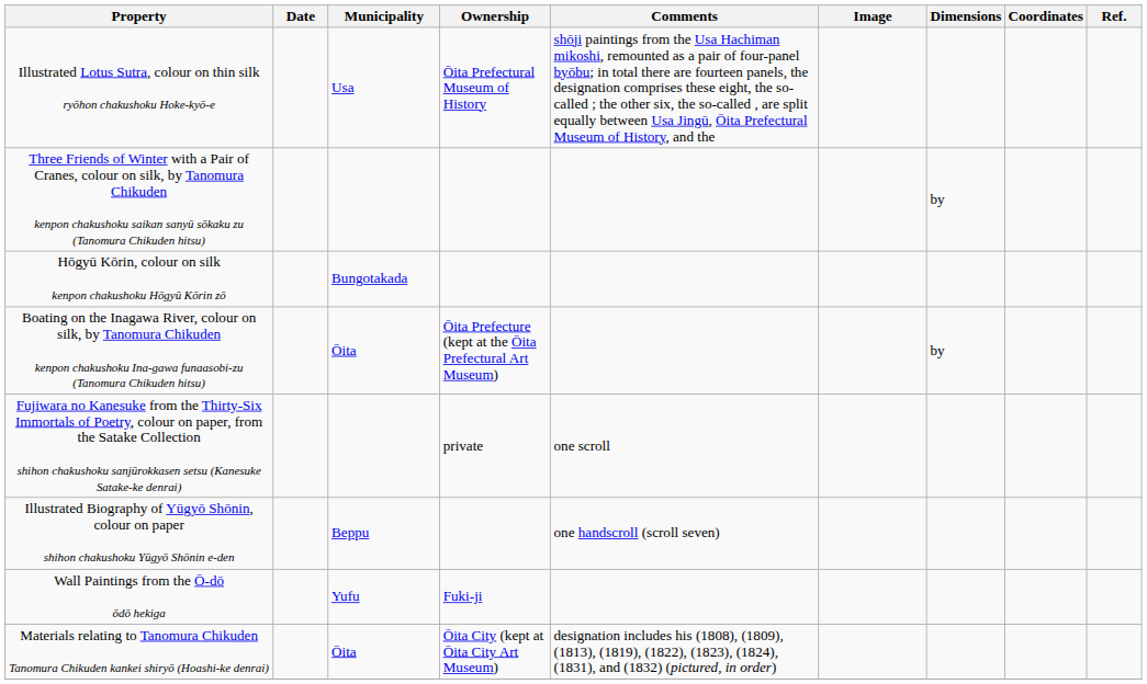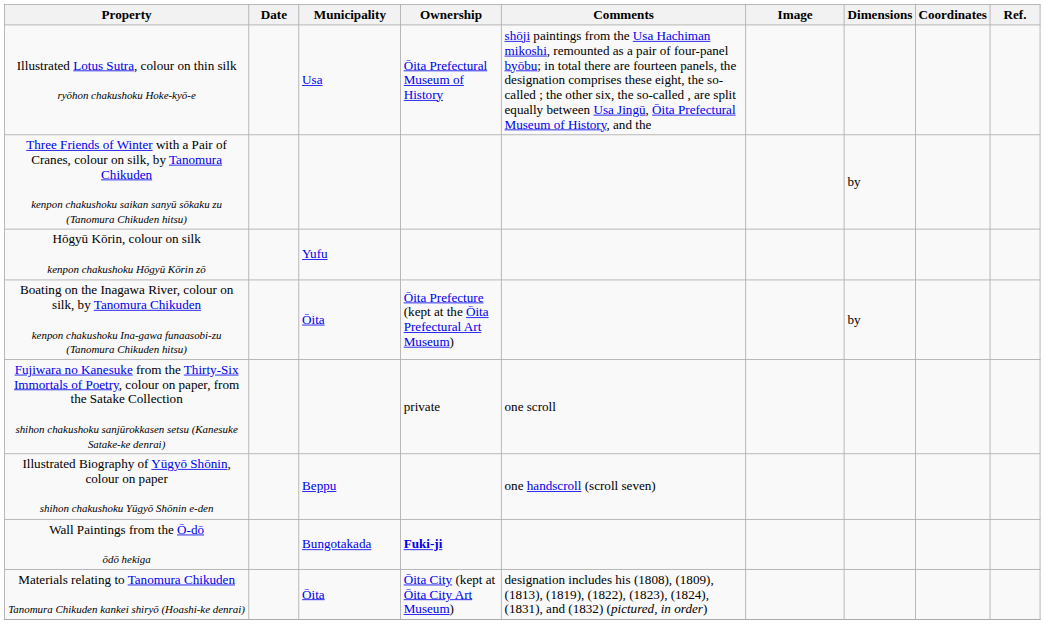 <table class="wikitable sortable"  style="width:100%;">
 <tr>
 <th width="25%" align="left">Property</th>
 <th width="5%" align="left" data-sort-type="number">Date</th>
 <th width="10%" align="left">Municipality</th>
 <th width="10%" align="left">Ownership</th>
 <th width="25%" align="left" class="unsortable">Comments</th>
 <th width="10%" align="left" class="unsortable">Image</th>
 <th width="5%" align="left" class="unsortable">Dimensions</th>
 <th width="5%" align="left" class="unsortable">Coordinates</th>
 <th width="5%" align="left" class="unsortable">Ref.</th>
 </tr>
 <tr>
 <td align="center">Illustrated <a href='#'>Lotus Sutra</a>, colour on thin silk<br><br><small><em>ryōhon chakushoku Hoke-kyō-e</em></small></td>
 <td></td>
 <td><a href='#'>Usa</a></td>
 <td><a href='#'>Ōita Prefectural Museum of History</a></td>
 <td><a href='#'>shōji</a> paintings from the <a href='#'>Usa Hachiman</a> <a href='#'>mikoshi</a>, remounted as a pair of four-panel <a href='#'>byōbu</a>; in total there are fourteen panels, the designation comprises these eight, the so-called ; the other six, the so-called , are split equally between <a href='#'>Usa Jingū</a>, <a href='#'>Ōita Prefectural Museum of History</a>, and the </td>
 <td></td>
 <td></td>
 <td></td>
 <td></td>
 </tr>
 <tr>
 <td align="center"><a href='#'>Three Friends of Winter</a> with a Pair of Cranes, colour on silk, by <a href='#'>Tanomura Chikuden</a><br><br><small><em>kenpon chakushoku saikan sanyū sōkaku zu (Tanomura Chikuden hitsu)</em></small></td>
 <td></td>
 <td></td>
 <td></td>
 <td></td>
 <td></td>
 <td> by </td>
 <td></td>
 <td></td>
 </tr>
 <tr ->
 <td align="center">Hōgyū Kōrin, colour on silk<br><br><small><em>kenpon chakushoku Hōgyū Kōrin zō</em></small></td>
 <td></td>
-<td><a href='#'>Bungotakada</a></td>
+<td><a href='#'>Yufu</a></td>
 <td></td>
 <td></td>
 <td></td>
 <td></td>
 <td></td>
 <td></td>
 </tr>
 <tr>
 <td align="center">Boating on the Inagawa River, colour on silk, by <a href='#'>Tanomura Chikuden</a><br><br><small><em>kenpon chakushoku Ina-gawa funaasobi-zu (Tanomura Chikuden hitsu)</em></small></td>
 <td></td>
 <td><a href='#'>Ōita</a></td>
 <td><a href='#'>Ōita Prefecture</a> (kept at the <a href='#'>Ōita Prefectural Art Museum</a>)</td>
 <td></td>
 <td></td>
 <td> by </td>
 <td></td>
 <td></td>
 </tr>
 <tr>
 <td align="center"><a href='#'>Fujiwara no Kanesuke</a> from the <a href='#'>Thirty-Six Immortals of Poetry</a>, colour on paper, from the Satake Collection<br><br><small><em>shihon chakushoku sanjūrokkasen setsu (Kanesuke Satake-ke denrai)</em></small></td>
 <td></td>
 <td></td>
 <td>private</td>
 <td>one scroll</td>
 <td></td>
 <td></td>
 <td></td>
 <td></td>
 </tr>
 <tr>
 <td align="center">Illustrated Biography of <a href='#'>Yūgyō Shōnin</a>, colour on paper<br><br><small><em>shihon chakushoku Yūgyō Shōnin e-den</em></small></td>
 <td></td>
 <td><a href='#'>Beppu</a></td>
 <td></td>
 <td>one <a href='#'>handscroll</a> (scroll seven)</td>
 <td></td>
 <td></td>
 <td></td>
 <td></td>
 </tr>
 <tr>
 <td align="center">Wall Paintings from the <a href='#'>Ō-dō</a><br><br><small><em>ōdō hekiga</em></small></td>
 <td></td>
-<td><a href='#'>Yufu</a></td>
-<td><a href='#'>Fuki-ji</a></td>
+<td><a href='#'>Bungotakada</a></td>
+<td><strong><a href='#'>Fuki-ji</a></strong></td>
 <td></td>
 <td></td>
 <td></td>
 <td></td>
 <td></td>
 </tr>
 <tr>
 <td align="center">Materials relating to <a href='#'>Tanomura Chikuden</a><br><br><small><em>Tanomura Chikuden kankei shiryō (Hoashi-ke denrai)</em></small></td>
 <td></td>
 <td><a href='#'>Ōita</a></td>
 <td><a href='#'>Ōita City</a> (kept at <a href='#'>Ōita City Art Museum</a>)</td>
 <td>designation includes his  (1808),  (1809),  (1813),  (1819),  (1822),  (1823),  (1824),  (1831), and  (1832) (<em>pictured, in order</em>)</td>
 <td></td>
 <td></td>
 <td></td>
 <td></td>
 </tr>
 <tr>
 </tr>
 </table>
